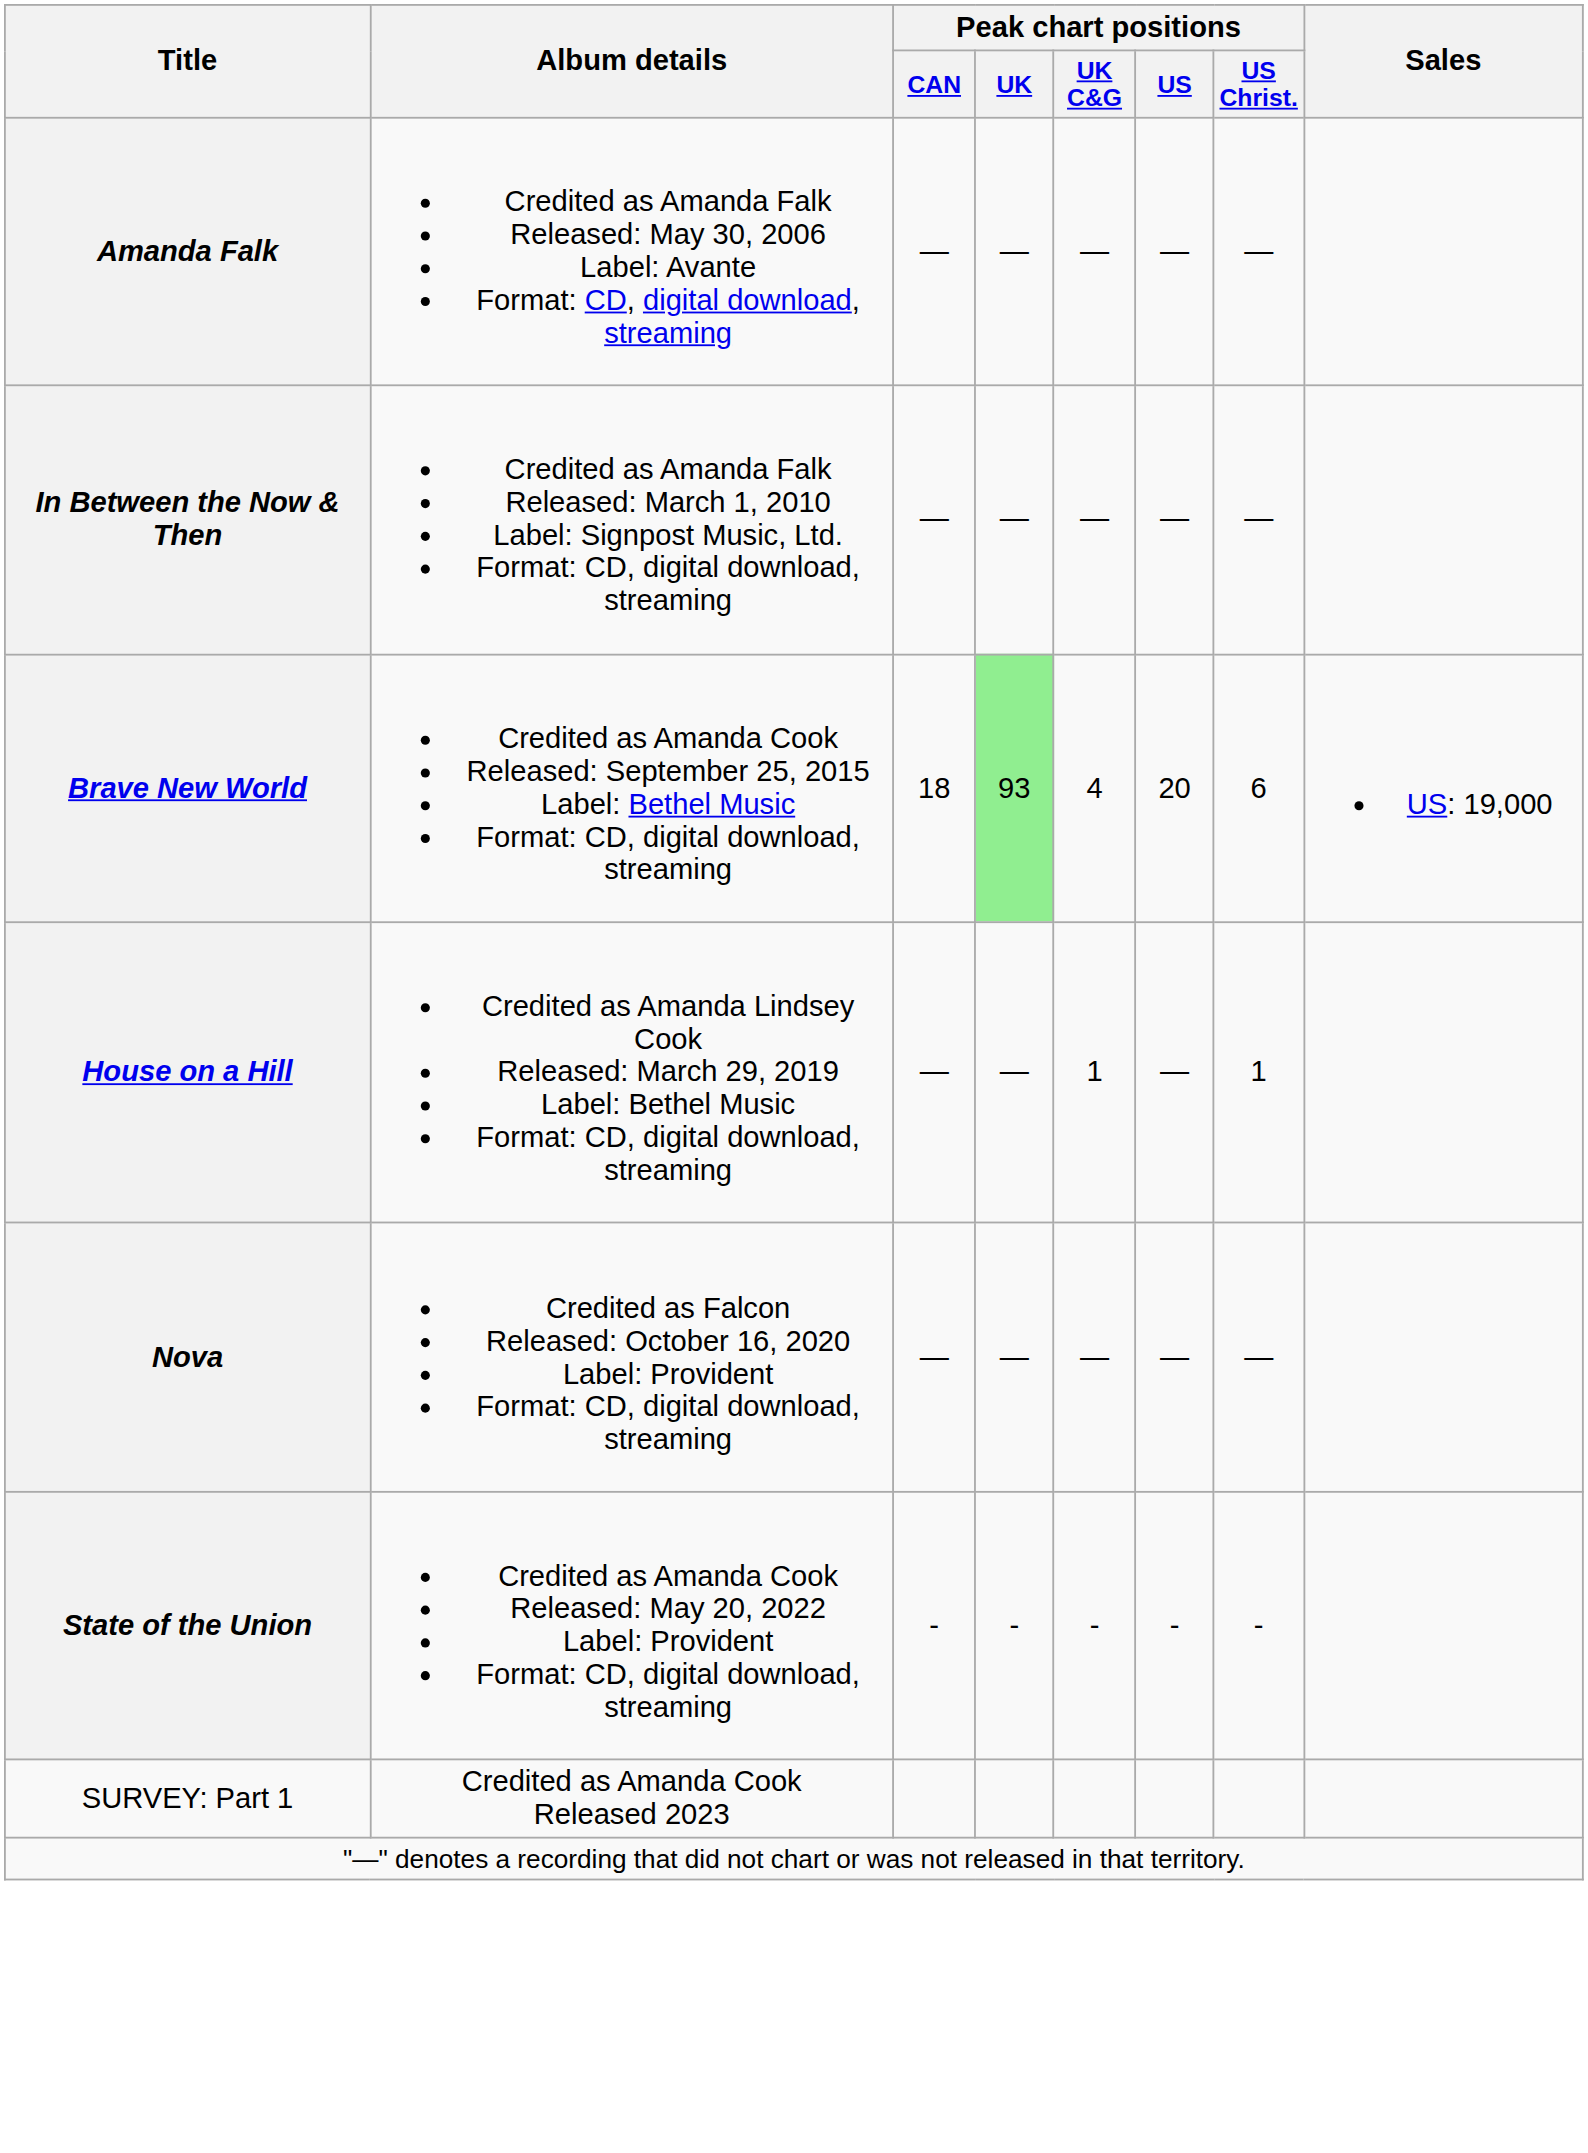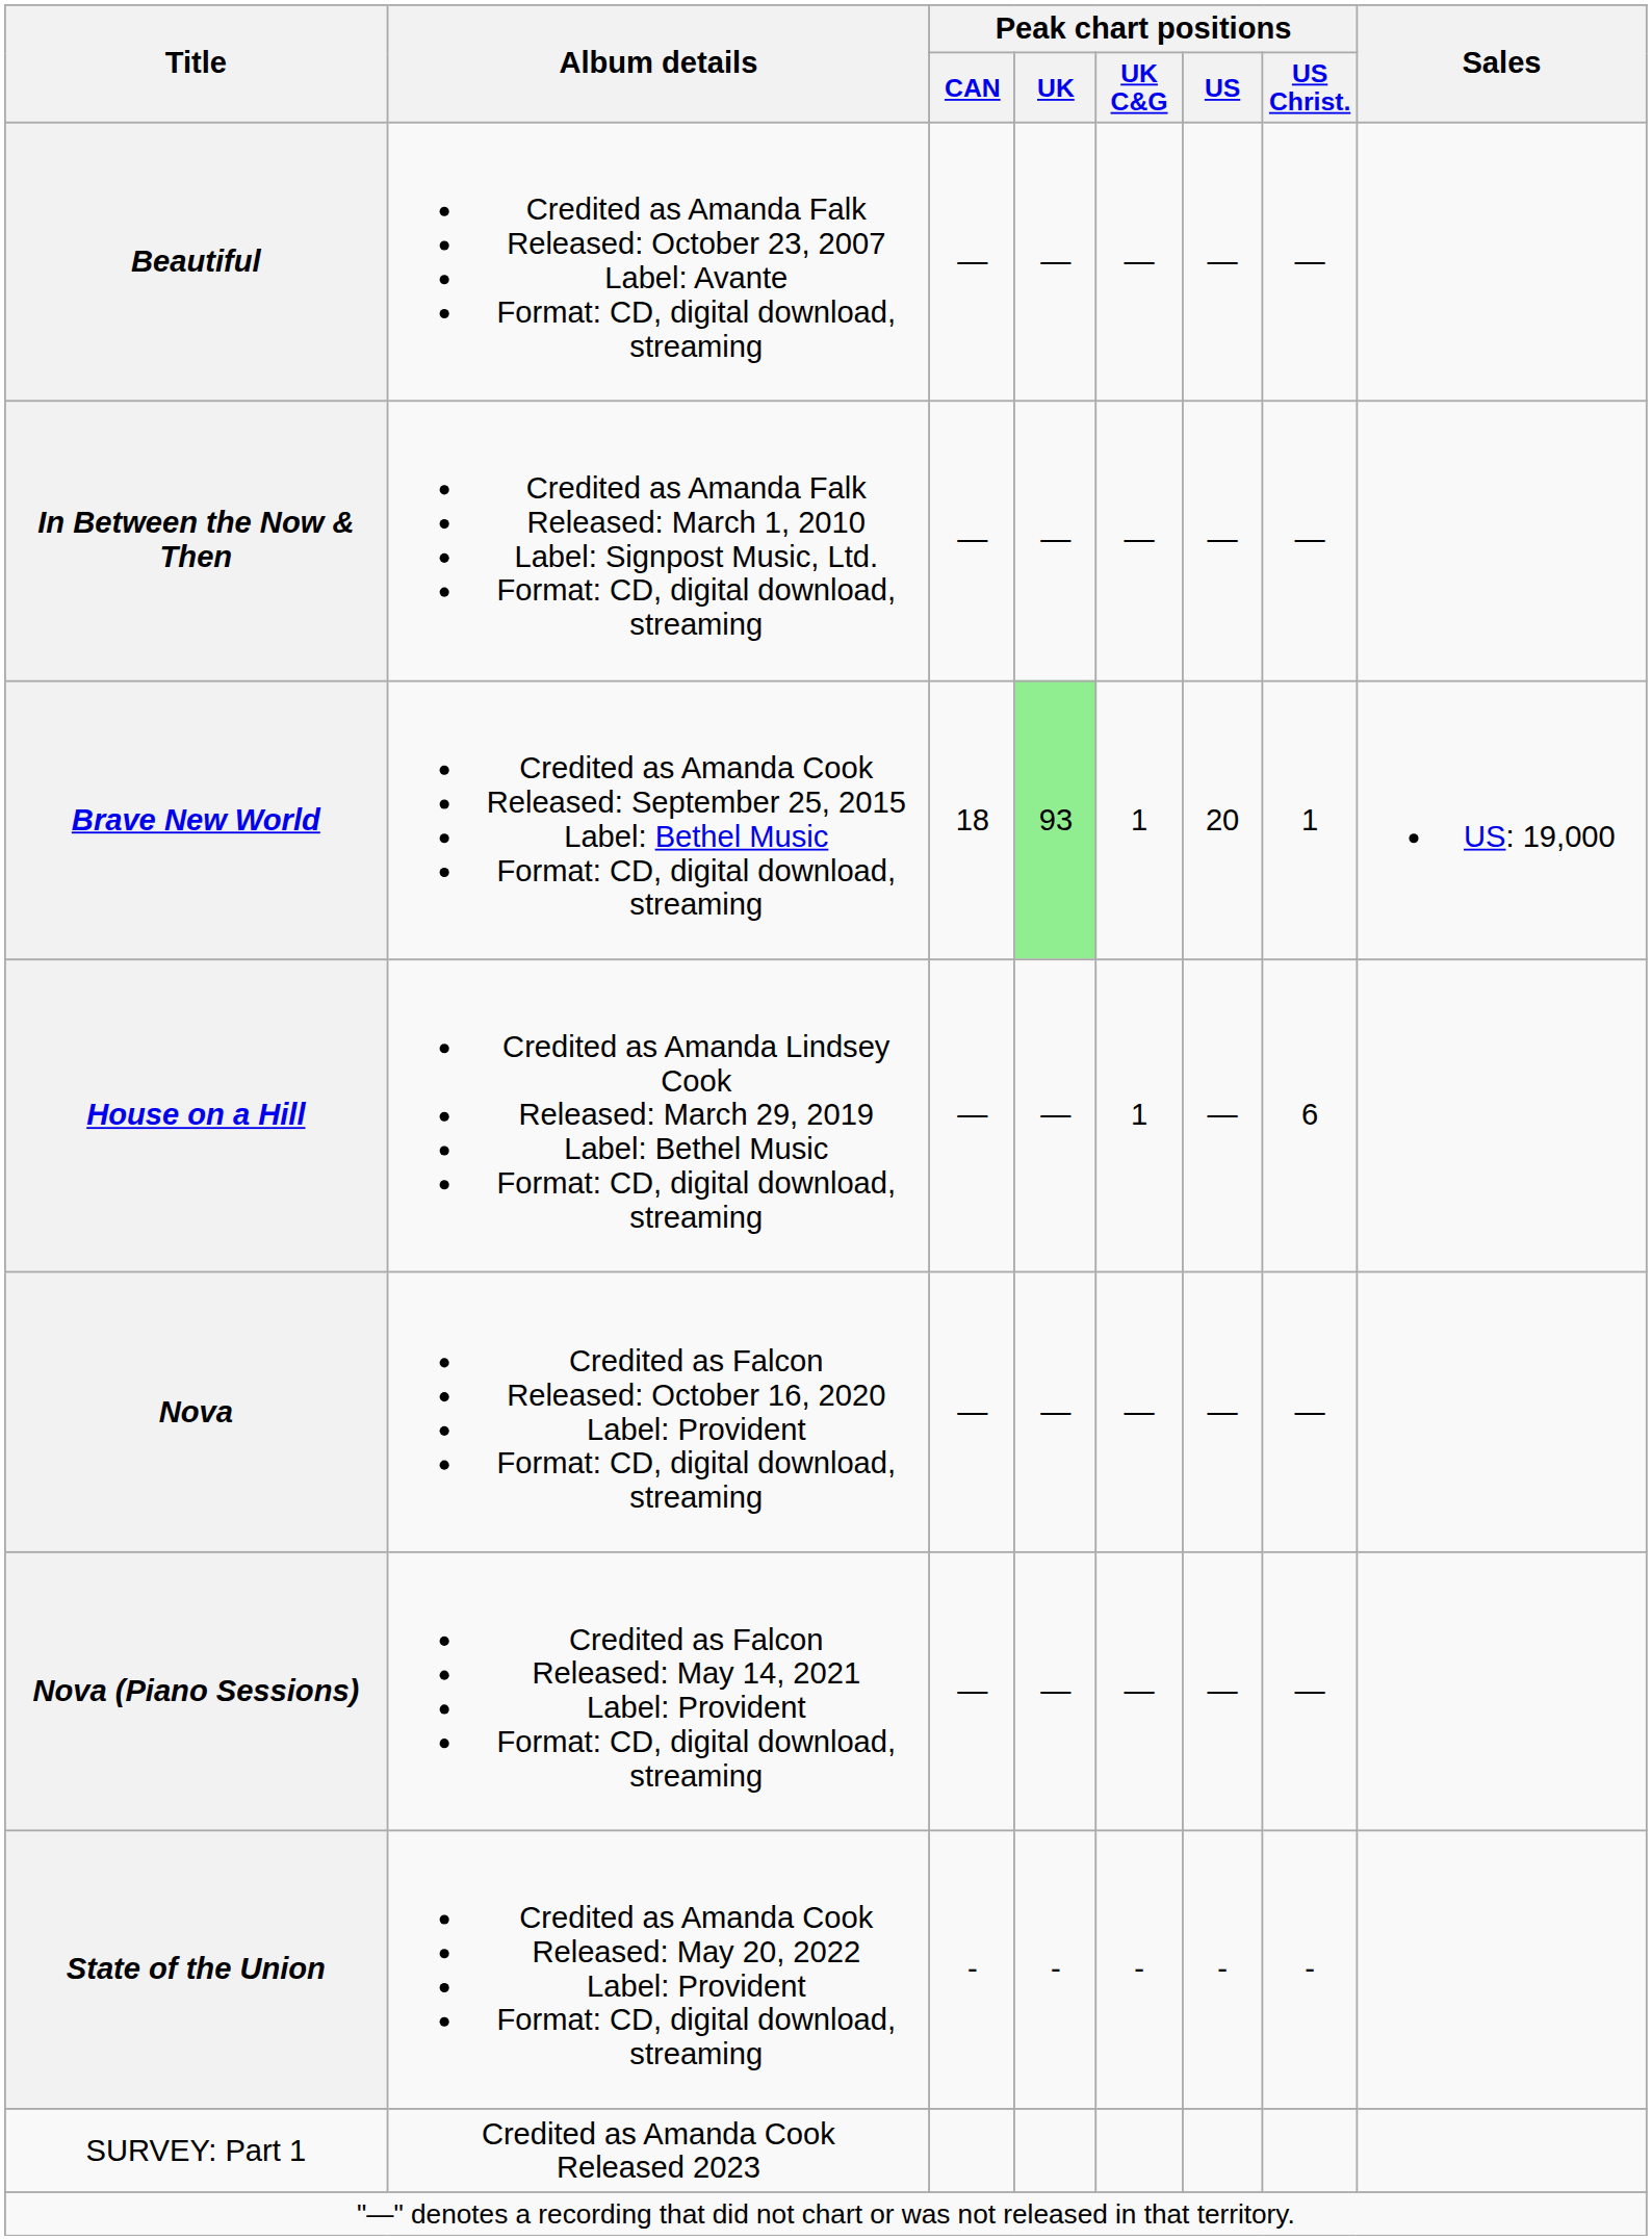 <table class="wikitable plainrowheaders" style="text-align:center;">
 <tr>
 <th scope="col" rowspan="2" style="width:14em;">Title</th>
 <th scope="col" rowspan="2" style="width:20em;">Album details</th>
 <th scope="col" colspan="5">Peak chart positions</th>
 <th scope="col" rowspan="2" style="width:10em;">Sales</th>
 </tr>
 <tr>
 <th scope="col" style="width:3em;font-size:85%;"><a href='#'>CAN</a><br></th>
 <th scope="col" style="width:3em;font-size:85%;"><a href='#'>UK</a><br></th>
 <th scope="col" style="width:3em;font-size:85%;"><a href='#'>UK<br>C&G</a></th>
 <th scope="col" style="width:3em;font-size:85%;"><a href='#'>US</a><br></th>
 <th scope="col" style="width:3em;font-size:85%;"><a href='#'>US<br>Christ.</a><br></th>
 </tr>
 <tr>
-<th scope="row"><em>Amanda Falk</em></th>
-<td><br><ul><li>Credited as Amanda Falk</li><li>Released: May 30, 2006</li><li>Label: Avante</li><li>Format: <a href='#'>CD</a>, <a href='#'>digital download</a>, <a href='#'>streaming</a></li></ul></td>
+<th scope="row"><em>Beautiful</em></th>
+<td><br><ul><li>Credited as Amanda Falk</li><li>Released: October 23, 2007</li><li>Label: Avante</li><li>Format: CD, digital download, streaming</li></ul></td>
 <td>—</td>
 <td>—</td>
 <td>—</td>
 <td>—</td>
 <td>—</td>
 <td></td>
 </tr>
 <tr>
 <th scope="row"><em>In Between the Now & Then</em></th>
 <td><br><ul><li>Credited as Amanda Falk</li><li>Released: March 1, 2010</li><li>Label: Signpost Music, Ltd.</li><li>Format: CD, digital download, streaming</li></ul></td>
 <td>—</td>
 <td>—</td>
 <td>—</td>
 <td>—</td>
 <td>—</td>
 <td></td>
 </tr>
 <tr>
 <th scope="row"><em><a href='#'>Brave New World</a></em></th>
 <td><br><ul><li>Credited as Amanda Cook</li><li>Released: September 25, 2015</li><li>Label: <a href='#'>Bethel Music</a></li><li>Format: CD, digital download, streaming</li></ul></td>
 <td>18</td>
 <td style="background: lightgreen;">93</td>
-<td>4</td>
+<td>1</td>
 <td>20</td>
-<td>6</td>
+<td>1</td>
 <td><br><ul><li><a href='#'>US</a>: 19,000</li></ul></td>
 </tr>
 <tr>
 <th scope="row"><em><a href='#'>House on a Hill</a></em></th>
 <td><br><ul><li>Credited as Amanda Lindsey Cook</li><li>Released: March 29, 2019</li><li>Label: Bethel Music</li><li>Format: CD, digital download, streaming</li></ul></td>
 <td>—</td>
 <td>—</td>
 <td>1</td>
 <td>—</td>
-<td>1</td>
+<td>6</td>
 <td></td>
 </tr>
 <tr>
 <th scope="row"><em>Nova</em></th>
 <td><br><ul><li>Credited as Falcon</li><li>Released: October 16, 2020</li><li>Label: Provident</li><li>Format: CD, digital download, streaming</li></ul></td>
+<td>—</td>
+<td>—</td>
+<td>—</td>
+<td>—</td>
+<td>—</td>
+<td></td>
+</tr>
+<tr>
+<th scope="row"><em>Nova (Piano Sessions)</em></th>
+<td><br><ul><li>Credited as Falcon</li><li>Released: May 14, 2021</li><li>Label: Provident</li><li>Format: CD, digital download, streaming</li></ul></td>
 <td>—</td>
 <td>—</td>
 <td>—</td>
 <td>—</td>
 <td>—</td>
 <td></td>
 </tr>
 <tr>
 <th scope="row"><em>State of the Union</em></th>
 <td><br><ul><li>Credited as Amanda Cook</li><li>Released: May 20, 2022</li><li>Label: Provident</li><li>Format: CD, digital download, streaming</li></ul></td>
 <td>-</td>
 <td>-</td>
 <td>-</td>
 <td>-</td>
 <td>-</td>
 <td></td>
 </tr>
 <tr>
 <td>SURVEY: Part 1</td>
 <td>Credited as Amanda Cook<br>Released 2023</td>
 <td></td>
 <td></td>
 <td></td>
 <td></td>
 <td></td>
 <td></td>
 </tr>
 <tr>
 <td colspan="8" style="font-size:90%">"—" denotes a recording that did not chart or was not released in that territory.</td>
 </tr>
 </table>
